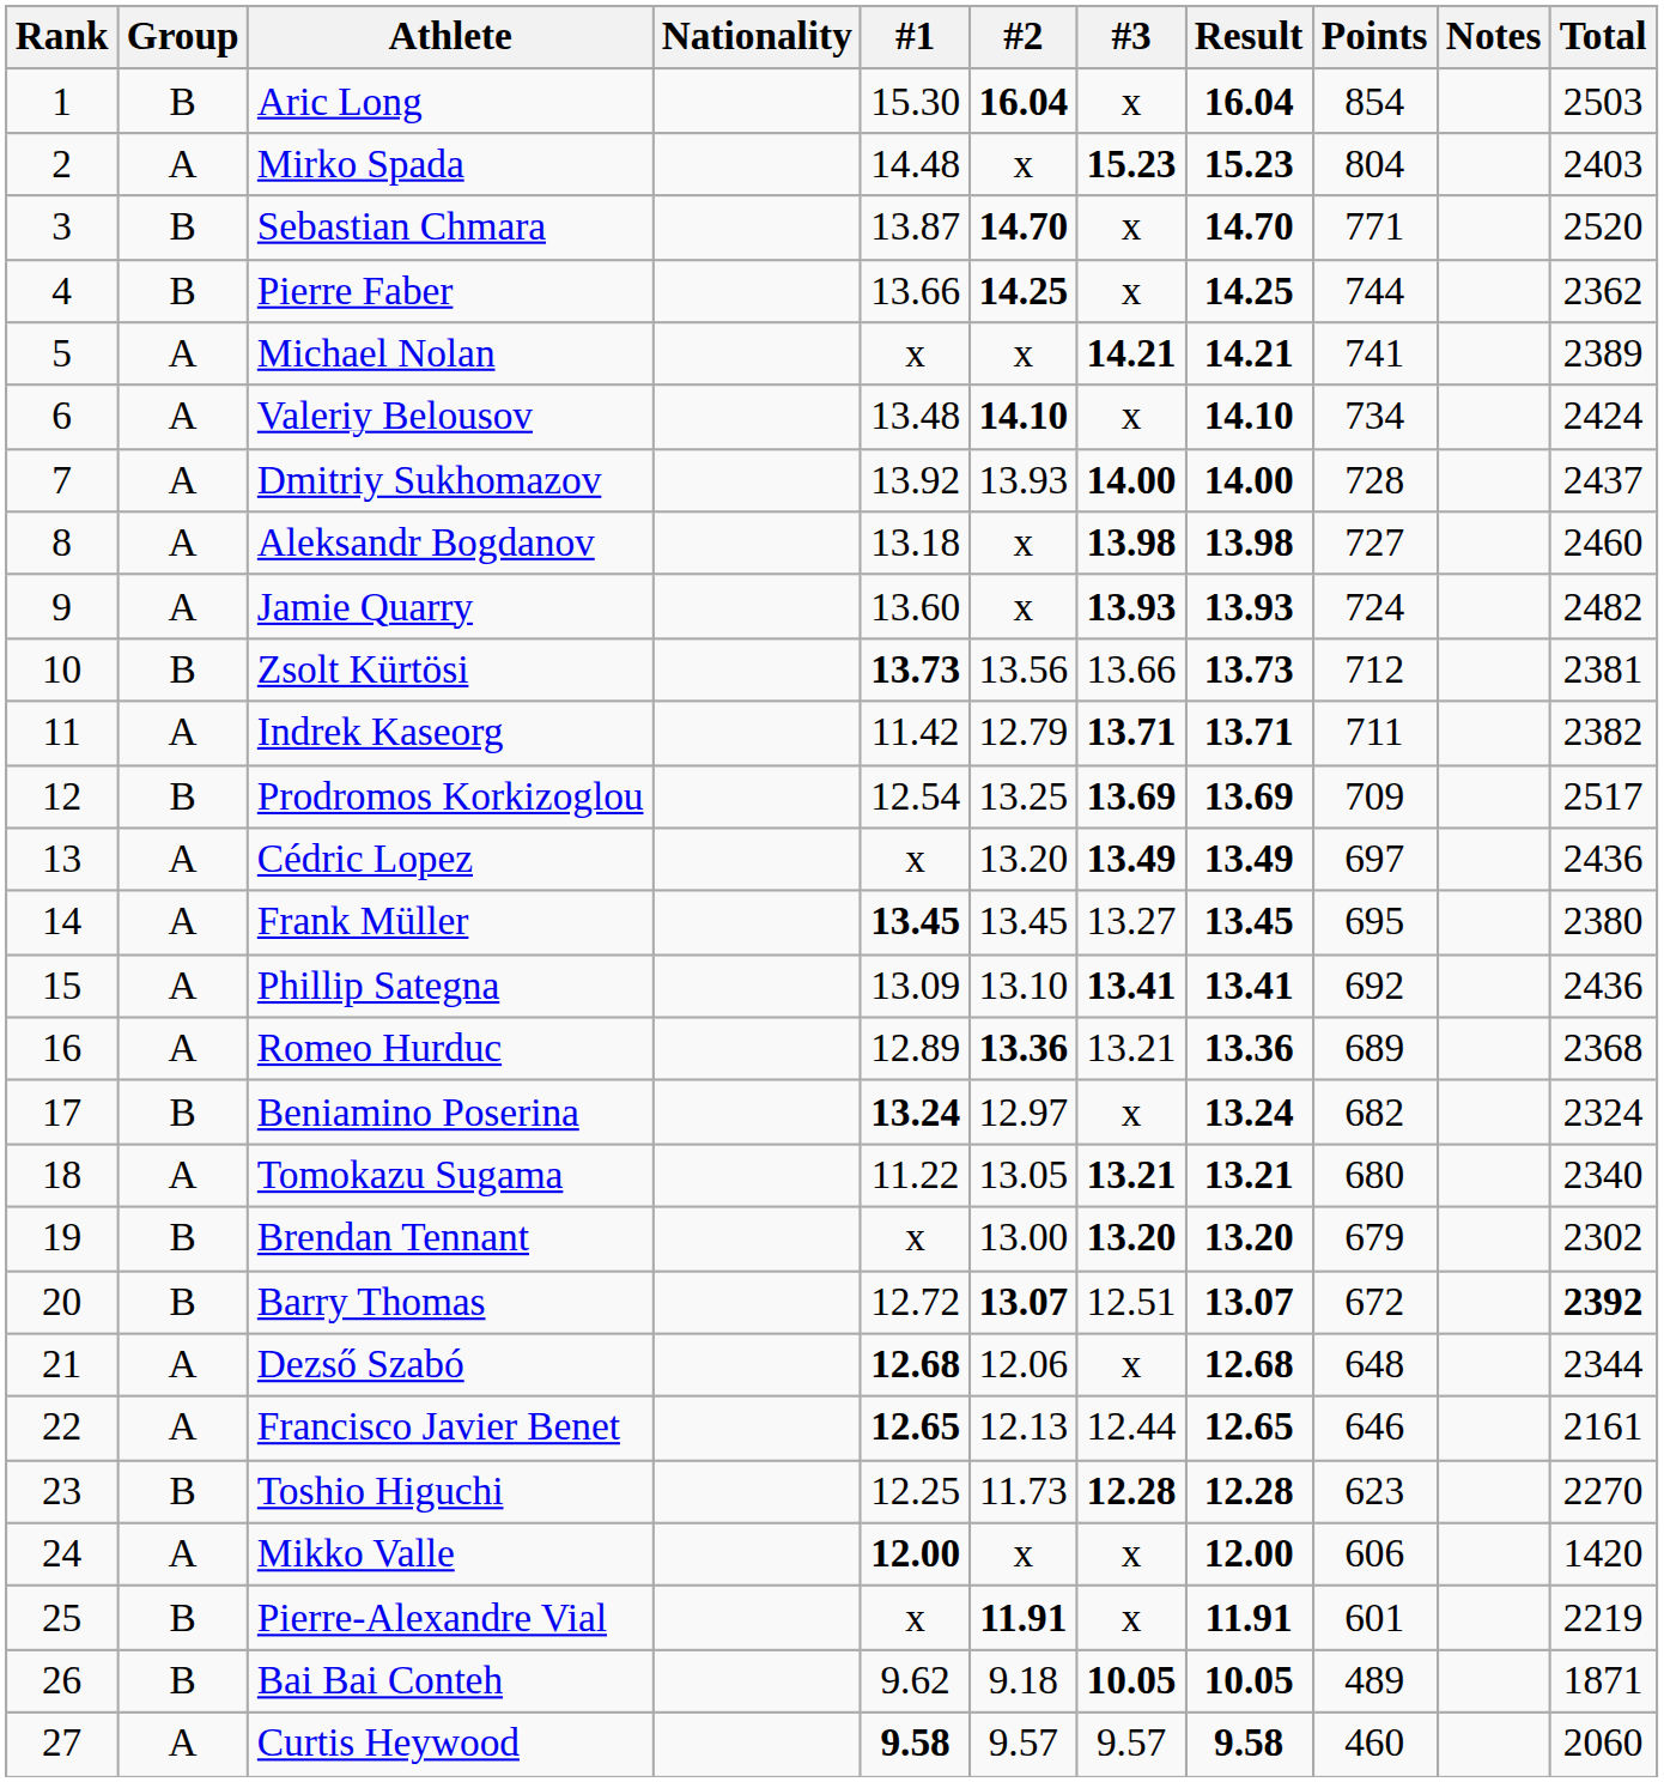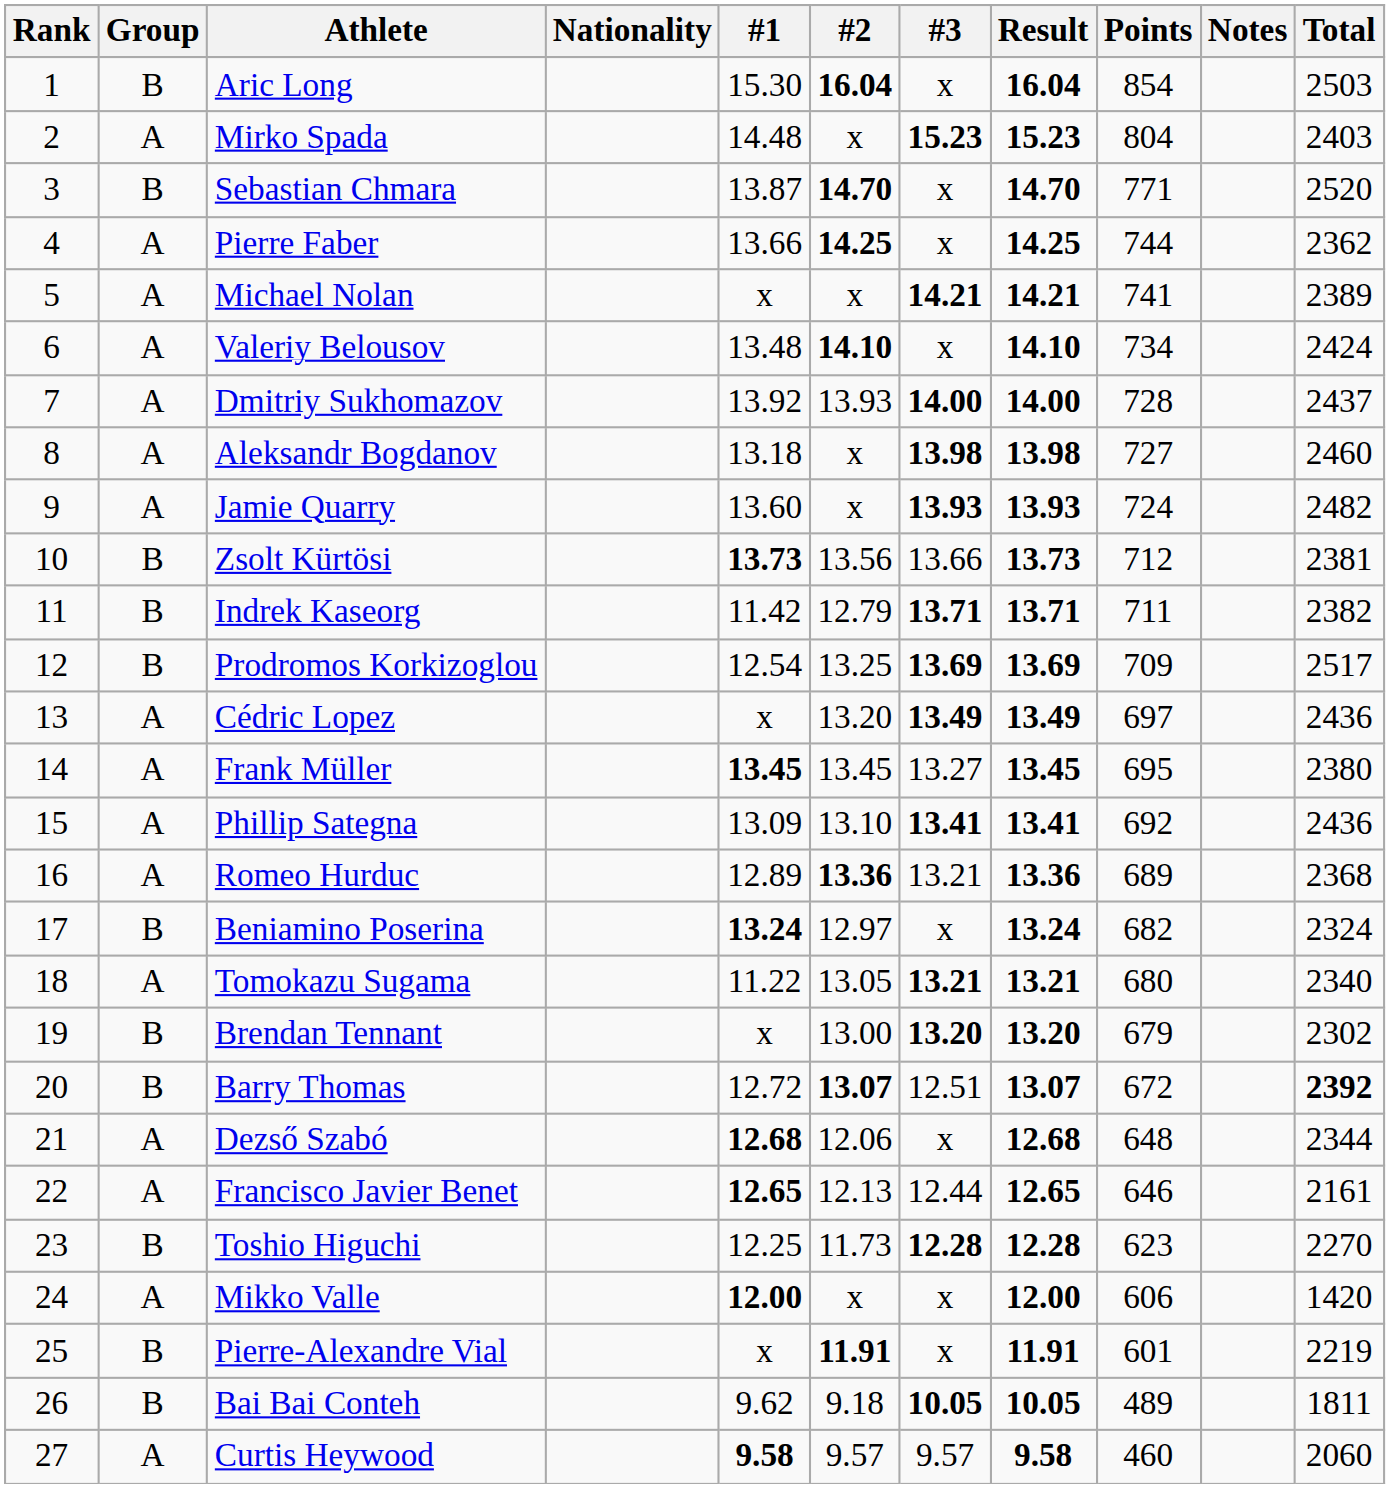 <table class="wikitable sortable" style="text-align:center">
 <tr>
 <th>Rank</th>
 <th>Group</th>
 <th>Athlete</th>
 <th>Nationality</th>
 <th>#1</th>
 <th>#2</th>
 <th>#3</th>
 <th>Result</th>
 <th>Points</th>
 <th>Notes</th>
 <th>Total</th>
 </tr>
 <tr>
 <td>1</td>
 <td>B</td>
 <td align=left><a href='#'>Aric Long</a></td>
 <td align=left></td>
 <td>15.30</td>
 <td><strong>16.04</strong></td>
 <td>x</td>
 <td><strong>16.04</strong></td>
 <td>854</td>
 <td></td>
 <td>2503</td>
 </tr>
 <tr>
 <td>2</td>
 <td>A</td>
 <td align=left><a href='#'>Mirko Spada</a></td>
 <td align=left></td>
 <td>14.48</td>
 <td>x</td>
 <td><strong>15.23</strong></td>
 <td><strong>15.23</strong></td>
 <td>804</td>
 <td></td>
 <td>2403</td>
 </tr>
 <tr>
 <td>3</td>
 <td>B</td>
 <td align=left><a href='#'>Sebastian Chmara</a></td>
 <td align=left></td>
 <td>13.87</td>
 <td><strong>14.70</strong></td>
 <td>x</td>
 <td><strong>14.70</strong></td>
 <td>771</td>
 <td></td>
 <td>2520</td>
 </tr>
 <tr>
 <td>4</td>
-<td>B</td>
+<td>A</td>
 <td align=left><a href='#'>Pierre Faber</a></td>
 <td align=left></td>
 <td>13.66</td>
 <td><strong>14.25</strong></td>
 <td>x</td>
 <td><strong>14.25</strong></td>
 <td>744</td>
 <td></td>
 <td>2362</td>
 </tr>
 <tr>
 <td>5</td>
 <td>A</td>
 <td align=left><a href='#'>Michael Nolan</a></td>
 <td align=left></td>
 <td>x</td>
 <td>x</td>
 <td><strong>14.21</strong></td>
 <td><strong>14.21</strong></td>
 <td>741</td>
 <td></td>
 <td>2389</td>
 </tr>
 <tr>
 <td>6</td>
 <td>A</td>
 <td align=left><a href='#'>Valeriy Belousov</a></td>
 <td align=left></td>
 <td>13.48</td>
 <td><strong>14.10</strong></td>
 <td>x</td>
 <td><strong>14.10</strong></td>
 <td>734</td>
 <td></td>
 <td>2424</td>
 </tr>
 <tr>
 <td>7</td>
 <td>A</td>
 <td align=left><a href='#'>Dmitriy Sukhomazov</a></td>
 <td align=left></td>
 <td>13.92</td>
 <td>13.93</td>
 <td><strong>14.00</strong></td>
 <td><strong>14.00</strong></td>
 <td>728</td>
 <td></td>
 <td>2437</td>
 </tr>
 <tr>
 <td>8</td>
 <td>A</td>
 <td align=left><a href='#'>Aleksandr Bogdanov</a></td>
 <td align=left></td>
 <td>13.18</td>
 <td>x</td>
 <td><strong>13.98</strong></td>
 <td><strong>13.98</strong></td>
 <td>727</td>
 <td></td>
 <td>2460</td>
 </tr>
 <tr>
 <td>9</td>
 <td>A</td>
 <td align=left><a href='#'>Jamie Quarry</a></td>
 <td align=left></td>
 <td>13.60</td>
 <td>x</td>
 <td><strong>13.93</strong></td>
 <td><strong>13.93</strong></td>
 <td>724</td>
 <td></td>
 <td>2482</td>
 </tr>
 <tr>
 <td>10</td>
 <td>B</td>
 <td align=left><a href='#'>Zsolt Kürtösi</a></td>
 <td align=left></td>
 <td><strong>13.73</strong></td>
 <td>13.56</td>
 <td>13.66</td>
 <td><strong>13.73</strong></td>
 <td>712</td>
 <td></td>
 <td>2381</td>
 </tr>
 <tr>
 <td>11</td>
-<td>A</td>
+<td>B</td>
 <td align=left><a href='#'>Indrek Kaseorg</a></td>
 <td align=left></td>
 <td>11.42</td>
 <td>12.79</td>
 <td><strong>13.71</strong></td>
 <td><strong>13.71</strong></td>
 <td>711</td>
 <td></td>
 <td>2382</td>
 </tr>
 <tr>
 <td>12</td>
 <td>B</td>
 <td align=left><a href='#'>Prodromos Korkizoglou</a></td>
 <td align=left></td>
 <td>12.54</td>
 <td>13.25</td>
 <td><strong>13.69</strong></td>
 <td><strong>13.69</strong></td>
 <td>709</td>
 <td></td>
 <td>2517</td>
 </tr>
 <tr>
 <td>13</td>
 <td>A</td>
 <td align=left><a href='#'>Cédric Lopez</a></td>
 <td align=left></td>
 <td>x</td>
 <td>13.20</td>
 <td><strong>13.49</strong></td>
 <td><strong>13.49</strong></td>
 <td>697</td>
 <td></td>
 <td>2436</td>
 </tr>
 <tr>
 <td>14</td>
 <td>A</td>
 <td align=left><a href='#'>Frank Müller</a></td>
 <td align=left></td>
 <td><strong>13.45</strong></td>
 <td>13.45</td>
 <td>13.27</td>
 <td><strong>13.45</strong></td>
 <td>695</td>
 <td></td>
 <td>2380</td>
 </tr>
 <tr>
 <td>15</td>
 <td>A</td>
 <td align=left><a href='#'>Phillip Sategna</a></td>
 <td align=left></td>
 <td>13.09</td>
 <td>13.10</td>
 <td><strong>13.41</strong></td>
 <td><strong>13.41</strong></td>
 <td>692</td>
 <td></td>
 <td>2436</td>
 </tr>
 <tr>
 <td>16</td>
 <td>A</td>
 <td align=left><a href='#'>Romeo Hurduc</a></td>
 <td align=left></td>
 <td>12.89</td>
 <td><strong>13.36</strong></td>
 <td>13.21</td>
 <td><strong>13.36</strong></td>
 <td>689</td>
 <td></td>
 <td>2368</td>
 </tr>
 <tr>
 <td>17</td>
 <td>B</td>
 <td align=left><a href='#'>Beniamino Poserina</a></td>
 <td align=left></td>
 <td><strong>13.24</strong></td>
 <td>12.97</td>
 <td>x</td>
 <td><strong>13.24</strong></td>
 <td>682</td>
 <td></td>
 <td>2324</td>
 </tr>
 <tr>
 <td>18</td>
 <td>A</td>
 <td align=left><a href='#'>Tomokazu Sugama</a></td>
 <td align=left></td>
 <td>11.22</td>
 <td>13.05</td>
 <td><strong>13.21</strong></td>
 <td><strong>13.21</strong></td>
 <td>680</td>
 <td></td>
 <td>2340</td>
 </tr>
 <tr>
 <td>19</td>
 <td>B</td>
 <td align=left><a href='#'>Brendan Tennant</a></td>
 <td align=left></td>
 <td>x</td>
 <td>13.00</td>
 <td><strong>13.20</strong></td>
 <td><strong>13.20</strong></td>
 <td>679</td>
 <td></td>
 <td>2302</td>
 </tr>
 <tr>
 <td>20</td>
 <td>B</td>
 <td align=left><a href='#'>Barry Thomas</a></td>
 <td align=left></td>
 <td>12.72</td>
 <td><strong>13.07</strong></td>
 <td>12.51</td>
 <td><strong>13.07</strong></td>
 <td>672</td>
 <td></td>
 <td><strong>2392</strong></td>
 </tr>
 <tr>
 <td>21</td>
 <td>A</td>
 <td align=left><a href='#'>Dezső Szabó</a></td>
 <td align=left></td>
 <td><strong>12.68</strong></td>
 <td>12.06</td>
 <td>x</td>
 <td><strong>12.68</strong></td>
 <td>648</td>
 <td></td>
 <td>2344</td>
 </tr>
 <tr>
 <td>22</td>
 <td>A</td>
 <td align=left><a href='#'>Francisco Javier Benet</a></td>
 <td align=left></td>
 <td><strong>12.65</strong></td>
 <td>12.13</td>
 <td>12.44</td>
 <td><strong>12.65</strong></td>
 <td>646</td>
 <td></td>
 <td>2161</td>
 </tr>
 <tr>
 <td>23</td>
 <td>B</td>
 <td align=left><a href='#'>Toshio Higuchi</a></td>
 <td align=left></td>
 <td>12.25</td>
 <td>11.73</td>
 <td><strong>12.28</strong></td>
 <td><strong>12.28</strong></td>
 <td>623</td>
 <td></td>
 <td>2270</td>
 </tr>
 <tr>
 <td>24</td>
 <td>A</td>
 <td align=left><a href='#'>Mikko Valle</a></td>
 <td align=left></td>
 <td><strong>12.00</strong></td>
 <td>x</td>
 <td>x</td>
 <td><strong>12.00</strong></td>
 <td>606</td>
 <td></td>
 <td>1420</td>
 </tr>
 <tr>
 <td>25</td>
 <td>B</td>
 <td align=left><a href='#'>Pierre-Alexandre Vial</a></td>
 <td align=left></td>
 <td>x</td>
 <td><strong>11.91</strong></td>
 <td>x</td>
 <td><strong>11.91</strong></td>
 <td>601</td>
 <td></td>
 <td>2219</td>
 </tr>
 <tr>
 <td>26</td>
 <td>B</td>
 <td align=left><a href='#'>Bai Bai Conteh</a></td>
 <td align=left></td>
 <td>9.62</td>
 <td>9.18</td>
 <td><strong>10.05</strong></td>
 <td><strong>10.05</strong></td>
 <td>489</td>
 <td></td>
-<td>1871</td>
+<td>1811</td>
 </tr>
 <tr>
 <td>27</td>
 <td>A</td>
 <td align=left><a href='#'>Curtis Heywood</a></td>
 <td align=left></td>
 <td><strong>9.58</strong></td>
 <td>9.57</td>
 <td>9.57</td>
 <td><strong>9.58</strong></td>
 <td>460</td>
 <td></td>
 <td>2060</td>
 </tr>
 </table>
